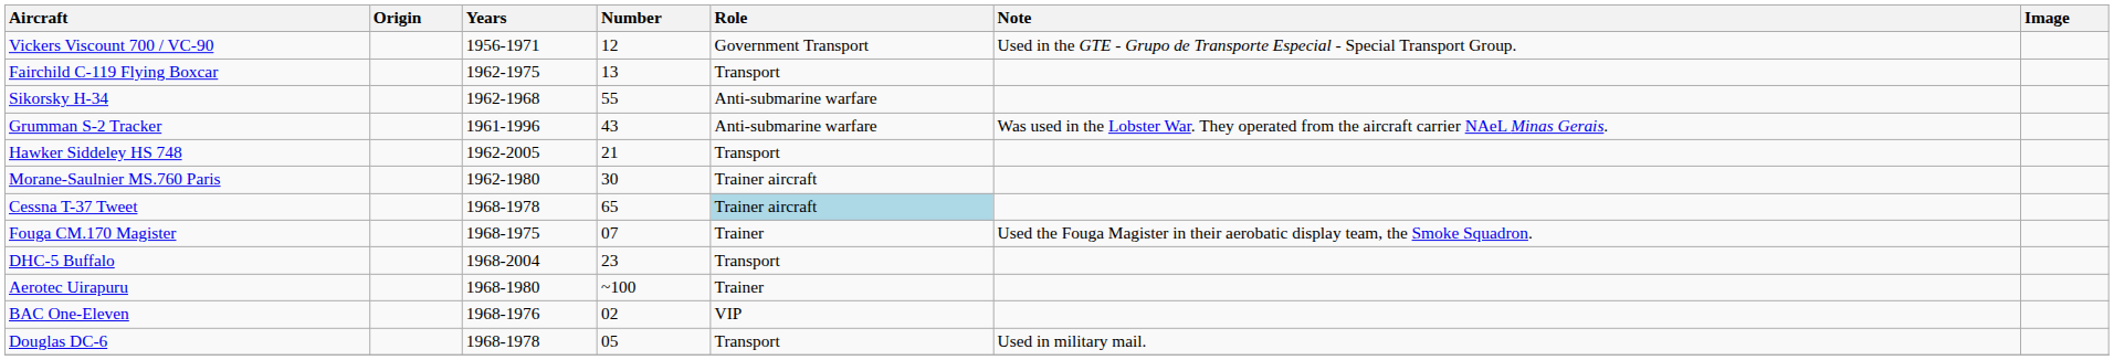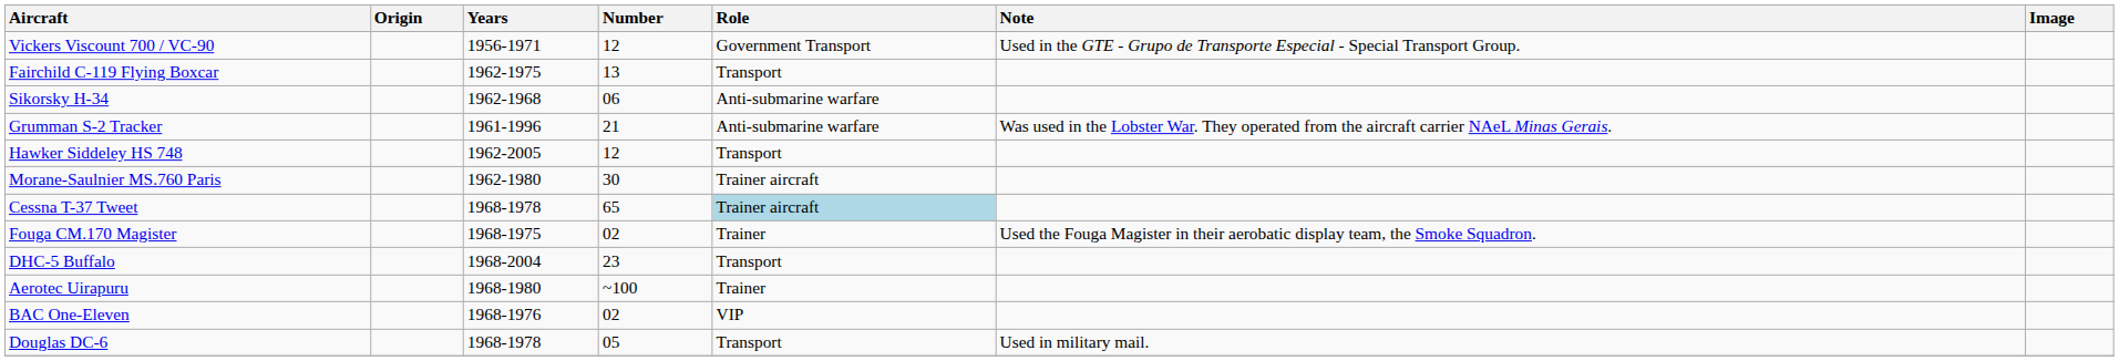 <table class="wikitable" style="margin:auto; width:100%;">
 <tr>
 <th style="text-align: left;">Aircraft</th>
 <th style="text-align: left;">Origin</th>
 <th style="text-align: left;">Years</th>
 <th style="text-align: left;">Number</th>
 <th style="text-align: left;">Role</th>
 <th style="text-align: left;">Note</th>
 <th style="text-align: left;">Image</th>
 </tr>
 <tr>
 <td><a href='#'>Vickers Viscount 700 / VC-90</a></td>
 <td></td>
 <td>1956-1971</td>
 <td>12</td>
 <td>Government Transport</td>
 <td>Used in the <em>GTE - Grupo de Transporte Especial</em> - Special Transport Group.</td>
 <td></td>
 </tr>
 <tr>
 <td><a href='#'>Fairchild C-119 Flying Boxcar</a></td>
 <td></td>
 <td>1962-1975</td>
 <td>13</td>
 <td>Transport</td>
 <td></td>
 <td></td>
 </tr>
 <tr>
 <td><a href='#'>Sikorsky H-34</a></td>
 <td></td>
 <td>1962-1968</td>
-<td>55</td>
+<td>06</td>
 <td>Anti-submarine warfare</td>
 <td></td>
 <td></td>
 </tr>
 <tr>
 <td><a href='#'>Grumman S-2 Tracker</a></td>
 <td></td>
 <td>1961-1996</td>
-<td>43</td>
+<td>21</td>
 <td>Anti-submarine warfare</td>
 <td>Was used in the <a href='#'>Lobster War</a>. They operated from the aircraft carrier <a href='#'>NAeL <em>Minas Gerais</em></a>.</td>
 <td></td>
 </tr>
 <tr>
 <td><a href='#'>Hawker Siddeley HS 748</a></td>
 <td></td>
 <td>1962-2005</td>
-<td>21</td>
+<td>12</td>
 <td>Transport</td>
 <td></td>
 <td></td>
 </tr>
 <tr>
 <td><a href='#'>Morane-Saulnier MS.760 Paris</a></td>
 <td></td>
 <td>1962-1980</td>
 <td>30</td>
 <td>Trainer aircraft</td>
 <td></td>
 <td></td>
 </tr>
 <tr>
 <td><a href='#'>Cessna T-37 Tweet</a></td>
 <td></td>
 <td>1968-1978</td>
 <td>65</td>
 <td style="background: lightblue;">Trainer aircraft</td>
 <td></td>
 <td></td>
 </tr>
 <tr>
 <td><a href='#'>Fouga CM.170 Magister</a></td>
 <td></td>
 <td>1968-1975</td>
-<td>07</td>
+<td>02</td>
 <td>Trainer</td>
 <td>Used the Fouga Magister in their aerobatic display team, the <a href='#'>Smoke Squadron</a>.</td>
 <td></td>
 </tr>
 <tr>
 <td><a href='#'>DHC-5 Buffalo</a></td>
 <td></td>
 <td>1968-2004</td>
 <td>23</td>
 <td>Transport</td>
 <td></td>
 <td></td>
 </tr>
 <tr>
 <td><a href='#'>Aerotec Uirapuru</a></td>
 <td></td>
 <td>1968-1980</td>
 <td>~100</td>
 <td>Trainer</td>
 <td></td>
 <td></td>
 </tr>
 <tr>
 <td><a href='#'>BAC One-Eleven</a></td>
 <td></td>
 <td>1968-1976</td>
 <td>02</td>
 <td>VIP</td>
 <td></td>
 <td></td>
 </tr>
 <tr>
 <td><a href='#'>Douglas DC-6</a></td>
 <td></td>
 <td>1968-1978</td>
 <td>05</td>
 <td>Transport</td>
 <td>Used in military mail.</td>
 <td></td>
 </tr>
 <tr>
 </tr>
 </table>
